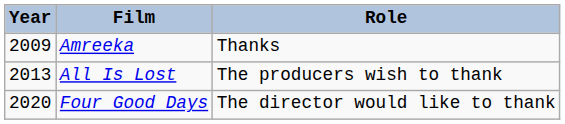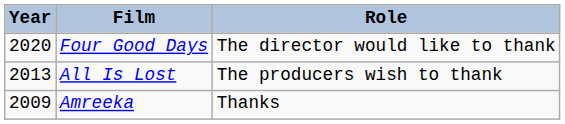 <table class="wikitable" style="font-size:95%;">
 <tr>
 <th style="background:#B0C4DE;">Year</th>
 <th style="background:#B0C4DE;">Film</th>
 <th style="background:#B0C4DE;">Role</th>
 </tr>
 <tr>
-<td>2009</td>
-<td><em><a href='#'>Amreeka</a></em></td>
-<td>Thanks</td>
+<td>2020</td>
+<td><em><a href='#'>Four Good Days</a></em></td>
+<td>The director would like to thank</td>
 </tr>
 <tr>
 <td>2013</td>
 <td><em><a href='#'>All Is Lost</a></em></td>
 <td>The producers wish to thank</td>
 </tr>
 <tr>
-<td>2020</td>
-<td><em><a href='#'>Four Good Days</a></em></td>
-<td>The director would like to thank</td>
+<td>2009</td>
+<td><em><a href='#'>Amreeka</a></em></td>
+<td>Thanks</td>
 </tr>
 </table>
